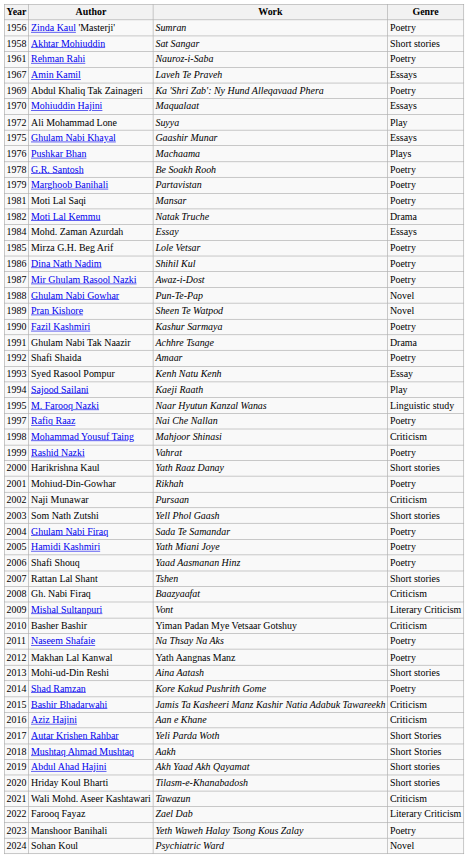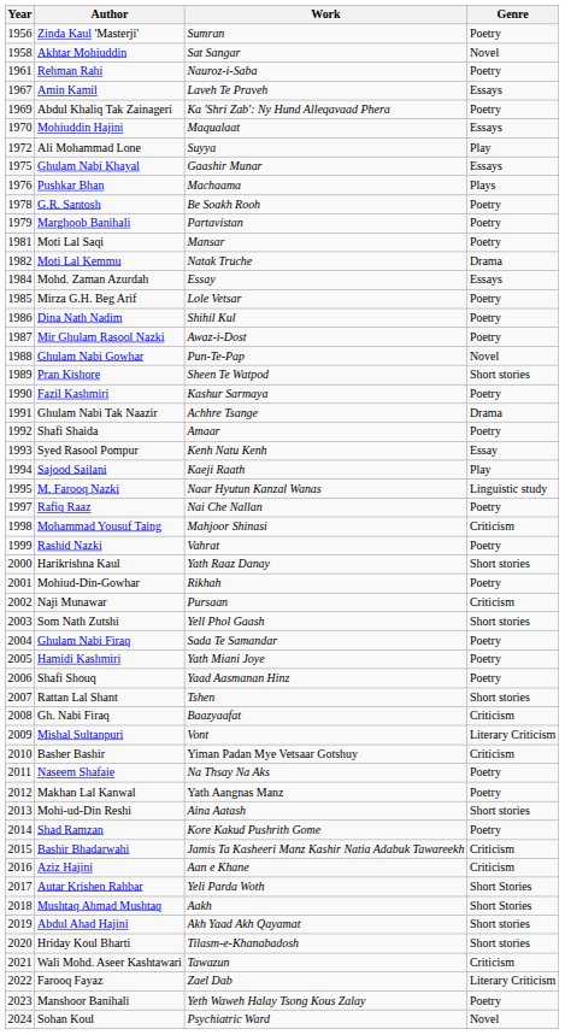 <table class="wikitable">
 <tr>
 <th>Year</th>
 <th>Author</th>
 <th>Work</th>
 <th>Genre</th>
 </tr>
 <tr>
 <td>1956</td>
 <td><a href='#'>Zinda Kaul</a> 'Masterji'</td>
 <td><em>Sumran</em></td>
 <td>Poetry</td>
 </tr>
 <tr>
 <td>1958</td>
 <td><a href='#'>Akhtar Mohiuddin</a></td>
 <td><em>Sat Sangar</em></td>
-<td>Short stories</td>
+<td>Novel</td>
 </tr>
 <tr>
 <td>1961</td>
 <td><a href='#'>Rehman Rahi</a></td>
 <td><em>Nauroz-i-Saba</em></td>
 <td>Poetry</td>
 </tr>
 <tr>
 <td>1967</td>
 <td><a href='#'>Amin Kamil</a></td>
 <td><em>Laveh Te Praveh</em></td>
 <td>Essays</td>
 </tr>
 <tr>
 <td>1969</td>
 <td>Abdul Khaliq Tak Zainageri</td>
 <td><em>Ka 'Shri Zab': Ny Hund Alleqavaad Phera</em></td>
 <td>Poetry</td>
 </tr>
 <tr>
 <td>1970</td>
 <td><a href='#'>Mohiuddin Hajini</a></td>
 <td><em>Maqualaat</em></td>
 <td>Essays</td>
 </tr>
 <tr>
 <td>1972</td>
 <td>Ali Mohammad Lone</td>
 <td><em>Suyya</em></td>
 <td>Play</td>
 </tr>
 <tr>
 <td>1975</td>
 <td><a href='#'>Ghulam Nabi Khayal</a></td>
 <td><em>Gaashir Munar</em></td>
 <td>Essays</td>
 </tr>
 <tr>
 <td>1976</td>
 <td><a href='#'>Pushkar Bhan</a></td>
 <td><em>Machaama</em></td>
 <td>Plays</td>
 </tr>
 <tr>
 <td>1978</td>
 <td><a href='#'>G.R. Santosh</a></td>
 <td><em>Be Soakh Rooh</em></td>
 <td>Poetry</td>
 </tr>
 <tr>
 <td>1979</td>
 <td><a href='#'>Marghoob Banihali</a></td>
 <td><em>Partavistan</em></td>
 <td>Poetry</td>
 </tr>
 <tr>
 <td>1981</td>
 <td>Moti Lal Saqi</td>
 <td><em>Mansar</em></td>
 <td>Poetry</td>
 </tr>
 <tr>
 <td>1982</td>
 <td><a href='#'>Moti Lal Kemmu</a></td>
 <td><em>Natak Truche</em></td>
 <td>Drama</td>
 </tr>
 <tr>
 <td>1984</td>
 <td>Mohd. Zaman Azurdah</td>
 <td><em>Essay</em></td>
 <td>Essays</td>
 </tr>
 <tr>
 <td>1985</td>
 <td>Mirza G.H. Beg Arif</td>
 <td><em>Lole Vetsar</em></td>
 <td>Poetry</td>
 </tr>
 <tr>
 <td>1986</td>
 <td><a href='#'>Dina Nath Nadim</a></td>
 <td><em>Shihil Kul</em></td>
 <td>Poetry</td>
 </tr>
 <tr>
 <td>1987</td>
 <td><a href='#'>Mir Ghulam Rasool Nazki</a></td>
 <td><em>Awaz-i-Dost</em></td>
 <td>Poetry</td>
 </tr>
 <tr>
 <td>1988</td>
 <td><a href='#'>Ghulam Nabi Gowhar</a></td>
 <td><em>Pun-Te-Pap</em></td>
 <td>Novel</td>
 </tr>
 <tr>
 <td>1989</td>
 <td><a href='#'>Pran Kishore</a></td>
 <td><em>Sheen Te Watpod</em></td>
-<td>Novel</td>
+<td>Short stories</td>
 </tr>
 <tr>
 <td>1990</td>
 <td><a href='#'>Fazil Kashmiri</a></td>
 <td><em>Kashur Sarmaya</em></td>
 <td>Poetry</td>
 </tr>
 <tr>
 <td>1991</td>
 <td>Ghulam Nabi Tak Naazir</td>
 <td><em>Achhre Tsange</em></td>
 <td>Drama</td>
 </tr>
 <tr>
 <td>1992</td>
 <td>Shafi Shaida</td>
 <td><em>Amaar</em></td>
 <td>Poetry</td>
 </tr>
 <tr>
 <td>1993</td>
 <td>Syed Rasool Pompur</td>
 <td><em>Kenh Natu Kenh</em></td>
 <td>Essay</td>
 </tr>
 <tr>
 <td>1994</td>
 <td><a href='#'>Sajood Sailani</a></td>
 <td><em>Kaeji Raath</em></td>
 <td>Play</td>
 </tr>
 <tr>
 <td>1995</td>
 <td><a href='#'>M. Farooq Nazki</a></td>
 <td><em>Naar Hyutun Kanzal Wanas</em></td>
 <td>Linguistic study</td>
 </tr>
 <tr>
 <td>1997</td>
 <td><a href='#'>Rafiq Raaz</a></td>
 <td><em>Nai Che Nallan</em></td>
 <td>Poetry</td>
 </tr>
 <tr>
 <td>1998</td>
 <td><a href='#'>Mohammad Yousuf Taing</a></td>
 <td><em>Mahjoor Shinasi</em></td>
 <td>Criticism</td>
 </tr>
 <tr>
 <td>1999</td>
 <td><a href='#'>Rashid Nazki</a></td>
 <td><em>Vahrat</em></td>
 <td>Poetry</td>
 </tr>
 <tr>
 <td>2000</td>
 <td>Harikrishna Kaul</td>
 <td><em>Yath Raaz Danay</em></td>
 <td>Short stories</td>
 </tr>
 <tr>
 <td>2001</td>
 <td>Mohiud-Din-Gowhar</td>
 <td><em>Rikhah</em></td>
 <td>Poetry</td>
 </tr>
 <tr>
 <td>2002</td>
 <td>Naji Munawar</td>
 <td><em>Pursaan</em></td>
 <td>Criticism</td>
 </tr>
 <tr>
 <td>2003</td>
 <td>Som Nath Zutshi</td>
 <td><em>Yell Phol Gaash</em></td>
 <td>Short stories</td>
 </tr>
 <tr>
 <td>2004</td>
 <td><a href='#'>Ghulam Nabi Firaq</a></td>
 <td><em>Sada Te Samandar</em></td>
 <td>Poetry</td>
 </tr>
 <tr>
 <td>2005</td>
 <td><a href='#'>Hamidi Kashmiri</a></td>
 <td><em>Yath Miani Joye</em></td>
 <td>Poetry</td>
 </tr>
 <tr>
 <td>2006</td>
 <td>Shafi Shouq</td>
 <td><em>Yaad Aasmanan Hinz</em></td>
 <td>Poetry</td>
 </tr>
 <tr>
 <td>2007</td>
 <td>Rattan Lal Shant</td>
 <td><em>Tshen</em></td>
 <td>Short stories</td>
 </tr>
 <tr>
 <td>2008</td>
 <td>Gh. Nabi Firaq</td>
 <td><em>Baazyaafat</em></td>
 <td>Criticism</td>
 </tr>
 <tr>
 <td>2009</td>
 <td><a href='#'>Mishal Sultanpuri</a></td>
 <td><em>Vont</em></td>
 <td>Literary Criticism</td>
 </tr>
 <tr>
 <td>2010</td>
 <td>Basher Bashir</td>
 <td>Yiman Padan Mye Vetsaar Gotshuy</td>
 <td>Criticism</td>
 </tr>
 <tr>
 <td>2011</td>
 <td><a href='#'>Naseem Shafaie</a></td>
 <td><em>Na Thsay Na Aks</em></td>
 <td>Poetry</td>
 </tr>
 <tr>
 <td>2012</td>
 <td>Makhan Lal Kanwal</td>
 <td>Yath Aangnas Manz</td>
 <td>Poetry</td>
 </tr>
 <tr>
 <td>2013</td>
 <td>Mohi-ud-Din Reshi</td>
 <td><em>Aina Aatash</em></td>
 <td>Short stories</td>
 </tr>
 <tr>
 <td>2014</td>
 <td><a href='#'>Shad Ramzan</a></td>
 <td><em>Kore Kakud Pushrith Gome</em></td>
 <td>Poetry</td>
 </tr>
 <tr>
 <td>2015</td>
 <td><a href='#'>Bashir Bhadarwahi</a></td>
 <td><em>Jamis Ta Kasheeri Manz Kashir Natia Adabuk Tawareekh</em></td>
 <td>Criticism</td>
 </tr>
 <tr>
 <td>2016</td>
 <td><a href='#'>Aziz Hajini</a></td>
 <td><em>Aan e Khane</em></td>
 <td>Criticism</td>
 </tr>
 <tr>
 <td>2017</td>
 <td><a href='#'>Autar Krishen Rahbar</a></td>
 <td><em>Yeli Parda Woth</em></td>
 <td>Short Stories</td>
 </tr>
 <tr>
 <td>2018</td>
 <td><a href='#'>Mushtaq Ahmad Mushtaq</a></td>
 <td><em>Aakh</em></td>
 <td>Short Stories</td>
 </tr>
 <tr>
 <td>2019</td>
 <td><a href='#'>Abdul Ahad Hajini</a></td>
 <td><em>Akh Yaad Akh Qayamat</em></td>
 <td>Short stories</td>
 </tr>
 <tr>
 <td>2020</td>
 <td>Hriday Koul Bharti</td>
 <td><em>Tilasm-e-Khanabadosh</em></td>
 <td>Short stories</td>
 </tr>
 <tr>
 <td>2021</td>
 <td>Wali Mohd. Aseer Kashtawari</td>
 <td><em>Tawazun</em></td>
 <td>Criticism</td>
 </tr>
 <tr>
 <td>2022</td>
 <td>Farooq Fayaz</td>
 <td><em>Zael Dab</em></td>
 <td>Literary Criticism</td>
 </tr>
 <tr>
 <td>2023</td>
 <td>Manshoor Banihali</td>
 <td><em>Yeth Waweh Halay Tsong Kous Zalay</em></td>
 <td>Poetry</td>
 </tr>
 <tr>
 <td>2024</td>
 <td>Sohan Koul</td>
 <td><em>Psychiatric Ward</em></td>
 <td>Novel</td>
 </tr>
 </table>
